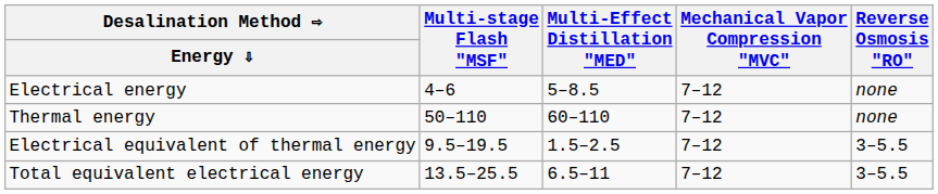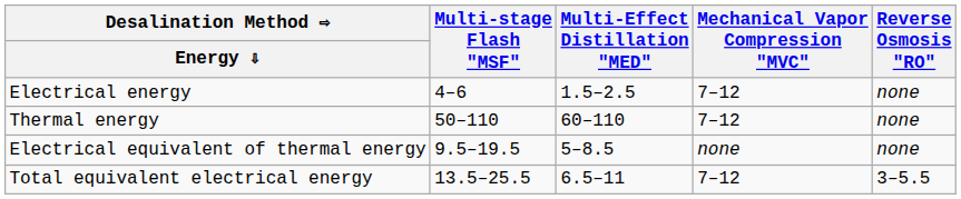 <table class="wikitable sortable wiki table">
 <tr style="line-height:120%;">
 <th>Desalination Method   ⇨</th>
 <th rowspan="2"><a href='#'>Multi-stage<br>Flash<br>"MSF"</a></th>
 <th rowspan="2"><a href='#'>Multi-Effect<br>Distillation<br>"MED"</a></th>
 <th rowspan="2"><a href='#'>Mechanical Vapor<br>Compression<br>"MVC"</a></th>
 <th rowspan="2"><a href='#'>Reverse<br>Osmosis<br>"RO"</a></th>
 </tr>
 <tr style="line-height:120%;">
 <th>Energy ⇩</th>
 </tr>
 <tr>
 <td>Electrical energy</td>
 <td>4–6</td>
-<td>5–8.5</td>
+<td>1.5–2.5</td>
 <td>7–12</td>
 <td><em>none</em></td>
 </tr>
 <tr>
 <td>Thermal energy</td>
 <td>50–110</td>
 <td>60–110</td>
 <td>7–12</td>
 <td><em>none</em></td>
 </tr>
 <tr>
 <td>Electrical equivalent of thermal energy</td>
 <td>9.5–19.5</td>
-<td>1.5–2.5</td>
-<td>7–12</td>
-<td>3–5.5</td>
+<td>5–8.5</td>
+<td><em>none</em></td>
+<td><em>none</em></td>
 </tr>
 <tr>
 <td>Total equivalent electrical energy</td>
 <td>13.5–25.5</td>
 <td>6.5–11</td>
 <td>7–12</td>
 <td>3–5.5</td>
 </tr>
 </table>
